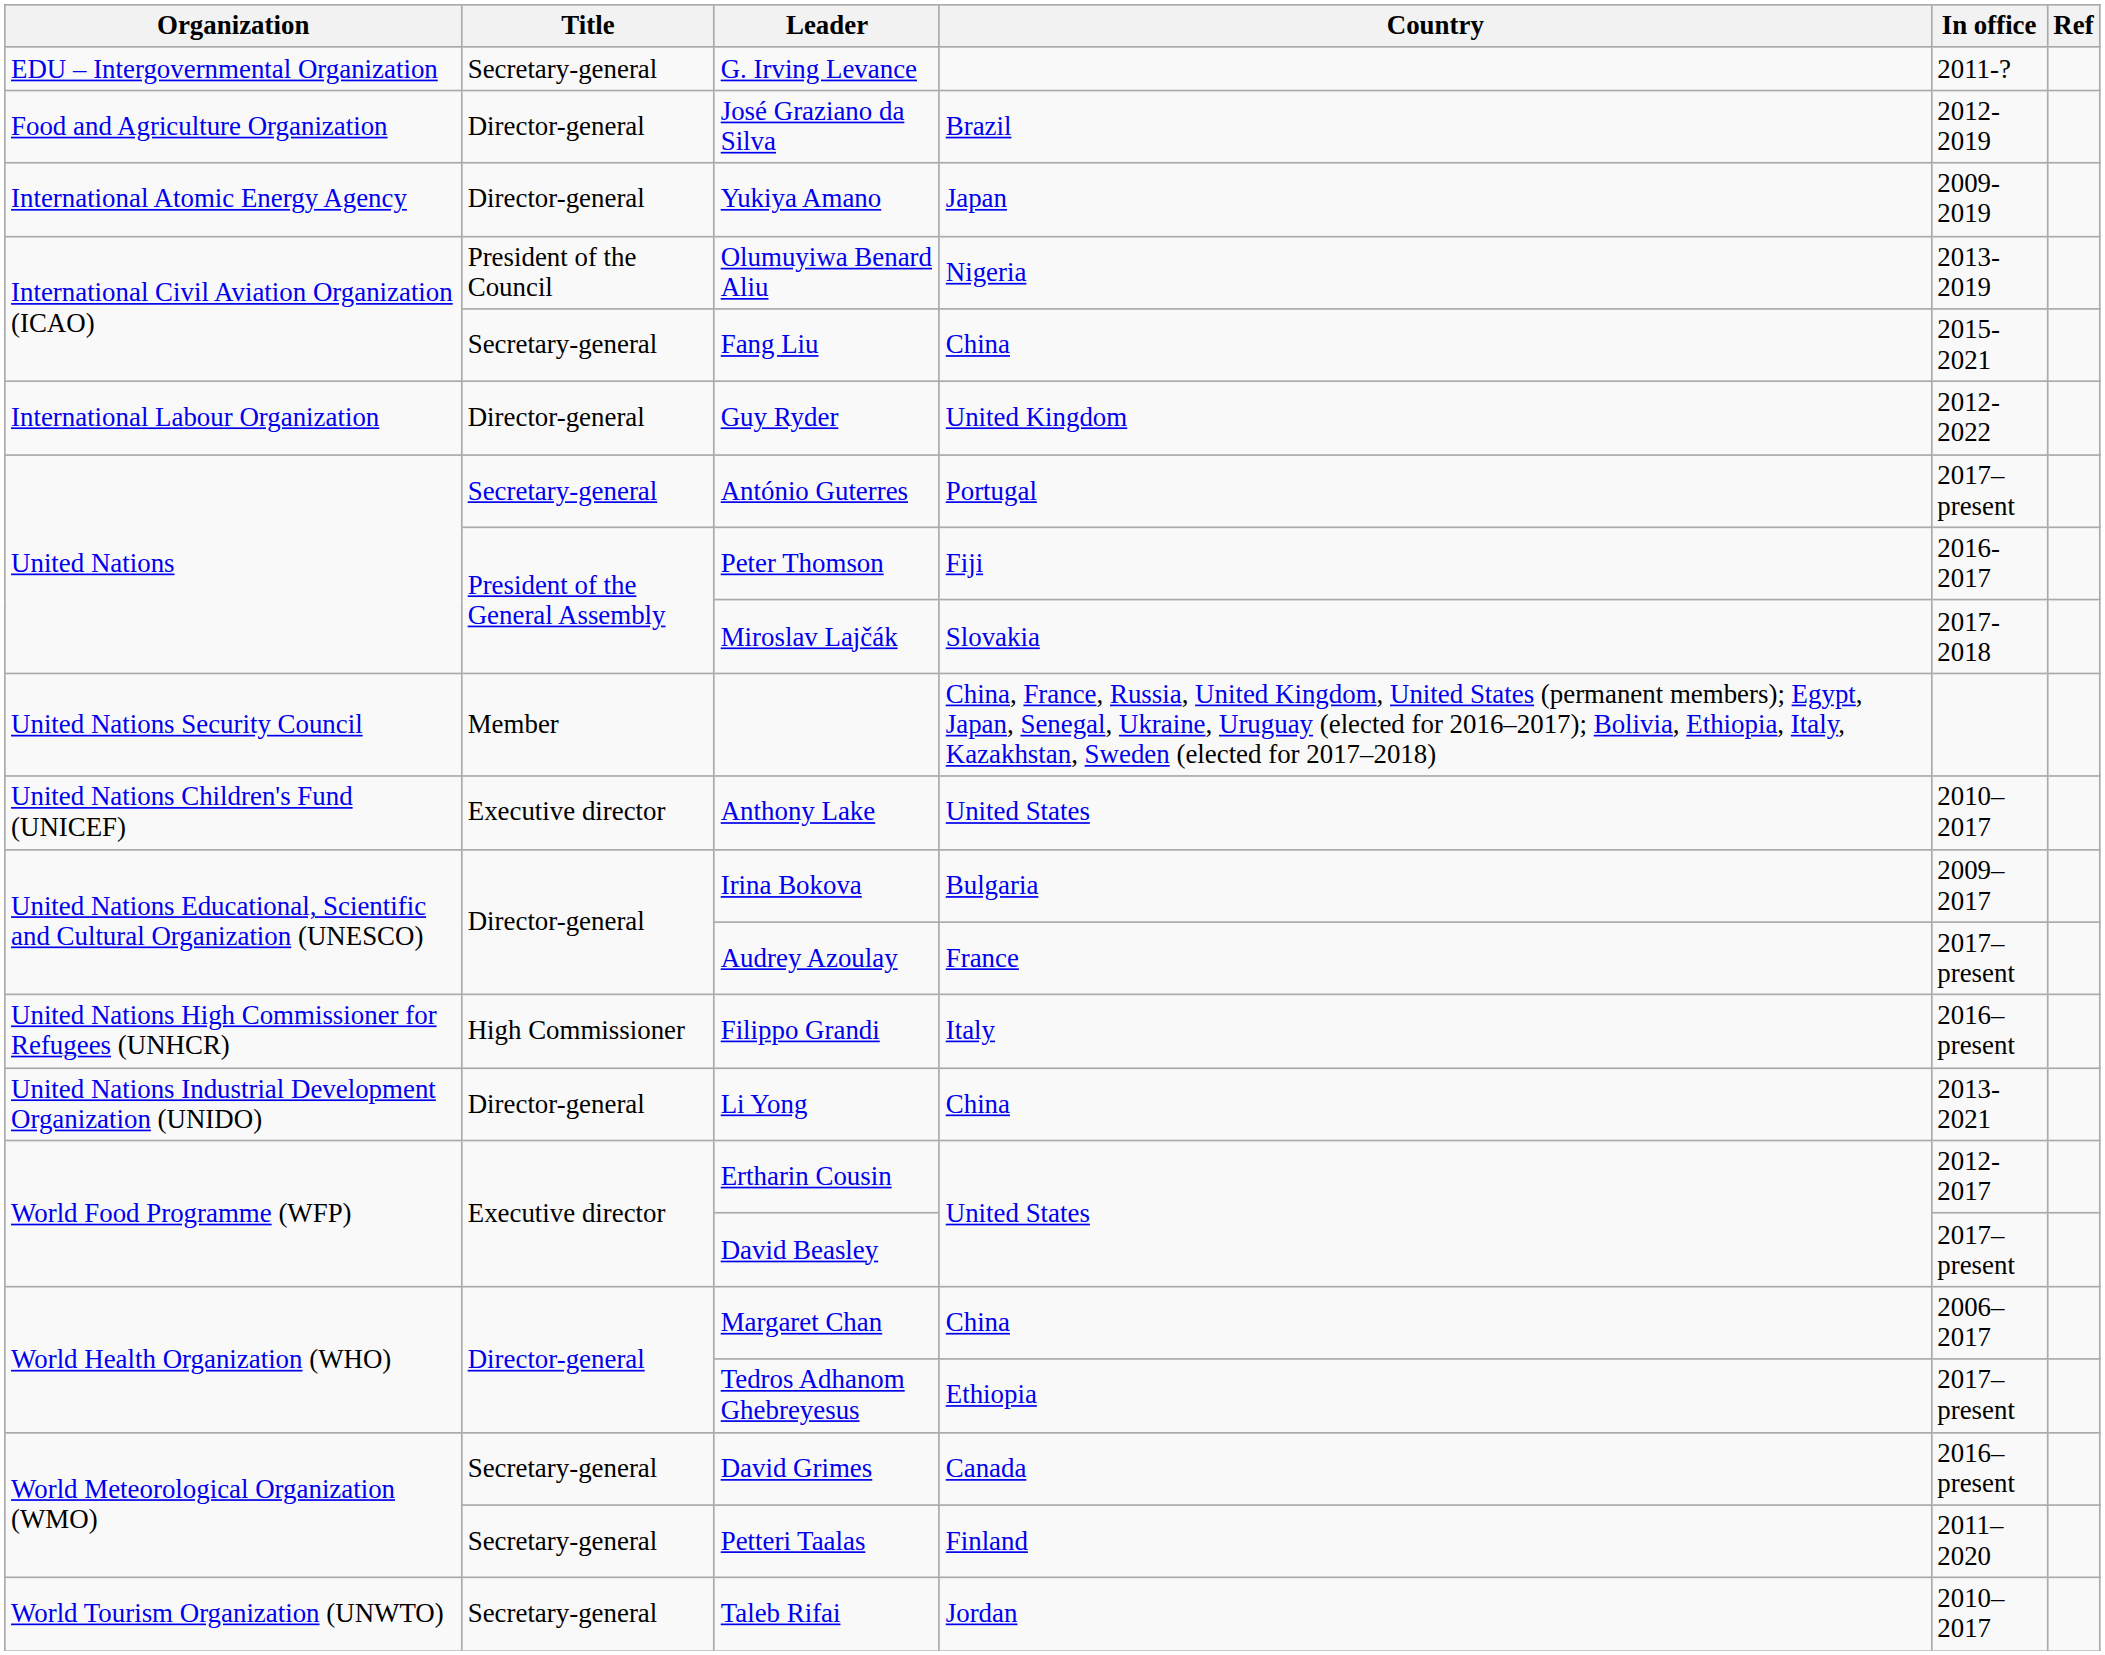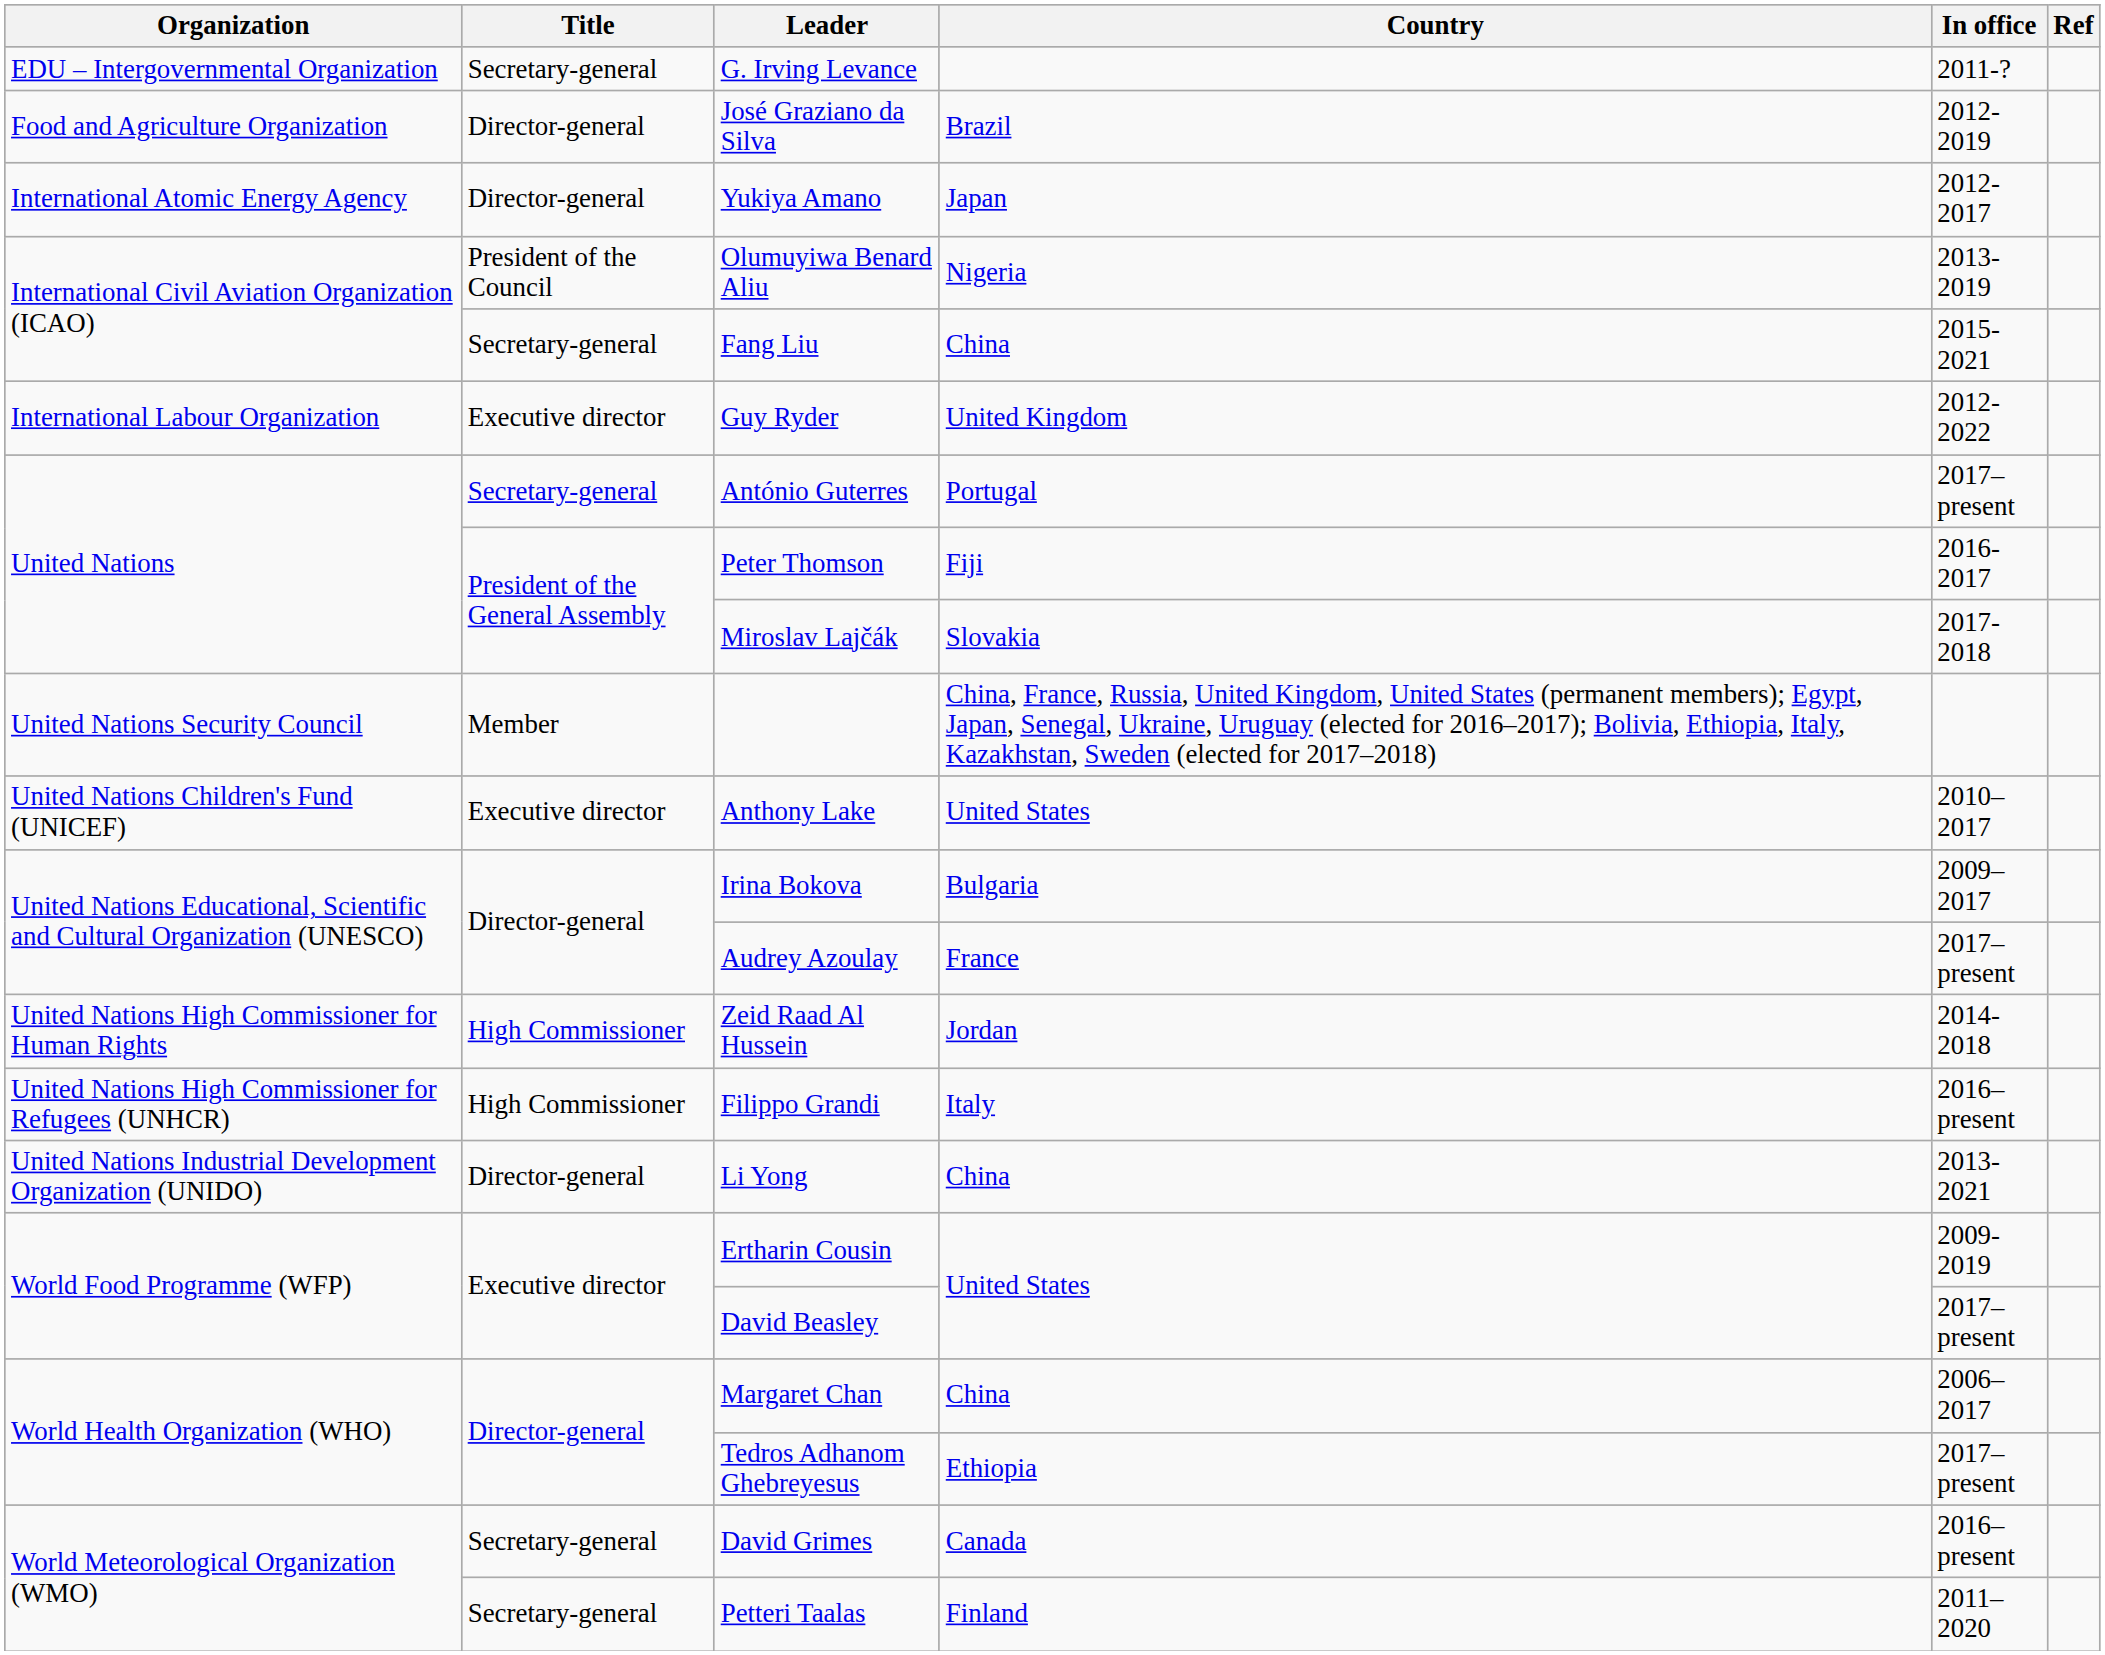 <table class="wikitable unsortable">
 <tr>
 <th>Organization</th>
 <th>Title</th>
 <th>Leader</th>
 <th>Country</th>
 <th>In office</th>
 <th>Ref</th>
 </tr>
 <tr>
 <td><a href='#'>EDU – Intergovernmental Organization</a></td>
 <td>Secretary-general</td>
 <td><a href='#'>G. Irving Levance</a></td>
 <td></td>
 <td>2011-?</td>
 <td></td>
 </tr>
 <tr>
 <td><a href='#'>Food and Agriculture Organization</a></td>
 <td>Director-general</td>
 <td><a href='#'>José Graziano da Silva</a></td>
 <td><a href='#'>Brazil</a></td>
 <td>2012-2019</td>
 <td></td>
 </tr>
 <tr>
 <td><a href='#'>International Atomic Energy Agency</a></td>
 <td>Director-general</td>
 <td><a href='#'>Yukiya Amano</a></td>
 <td><a href='#'>Japan</a></td>
-<td>2009-2019</td>
+<td>2012-2017</td>
 <td></td>
 </tr>
 <tr>
 <td rowspan="2"><a href='#'>International Civil Aviation Organization</a> (ICAO)</td>
 <td>President of the Council</td>
 <td><a href='#'>Olumuyiwa Benard Aliu</a></td>
 <td><a href='#'>Nigeria</a></td>
 <td>2013-2019</td>
 <td></td>
 </tr>
 <tr>
 <td>Secretary-general</td>
 <td><a href='#'>Fang Liu</a></td>
 <td><a href='#'>China</a></td>
 <td>2015-2021</td>
 <td></td>
 </tr>
 <tr>
 <td><a href='#'>International Labour Organization</a></td>
-<td>Director-general</td>
+<td>Executive director</td>
 <td><a href='#'>Guy Ryder</a></td>
 <td><a href='#'>United Kingdom</a></td>
 <td>2012-2022</td>
 <td></td>
 </tr>
 <tr>
 <td rowspan="3"><a href='#'>United Nations</a></td>
 <td><a href='#'>Secretary-general</a></td>
 <td><a href='#'>António Guterres</a></td>
 <td><a href='#'>Portugal</a></td>
 <td>2017–present</td>
 <td></td>
 </tr>
 <tr>
 <td rowspan="2"><a href='#'>President of the General Assembly</a></td>
 <td><a href='#'>Peter Thomson</a></td>
 <td><a href='#'>Fiji</a></td>
 <td>2016-2017</td>
 <td></td>
 </tr>
 <tr>
 <td><a href='#'>Miroslav Lajčák</a></td>
 <td><a href='#'>Slovakia</a></td>
 <td>2017-2018</td>
 <td></td>
 </tr>
 <tr>
 <td><a href='#'>United Nations Security Council</a></td>
 <td>Member</td>
 <td></td>
 <td><a href='#'>China</a>, <a href='#'>France</a>, <a href='#'>Russia</a>, <a href='#'>United Kingdom</a>, <a href='#'>United States</a> (permanent members); <a href='#'>Egypt</a>, <a href='#'>Japan</a>, <a href='#'>Senegal</a>, <a href='#'>Ukraine</a>, <a href='#'>Uruguay</a> (elected for 2016–2017); <a href='#'>Bolivia</a>, <a href='#'>Ethiopia</a>, <a href='#'>Italy</a>, <a href='#'>Kazakhstan</a>, <a href='#'>Sweden</a> (elected for 2017–2018)</td>
 <td></td>
 <td></td>
 </tr>
 <tr>
 <td><a href='#'>United Nations Children's Fund</a> (UNICEF)</td>
 <td>Executive director</td>
 <td><a href='#'>Anthony Lake</a></td>
 <td><a href='#'>United States</a></td>
 <td>2010–2017</td>
 <td></td>
 </tr>
 <tr>
 <td rowspan="2"><a href='#'>United Nations Educational, Scientific and Cultural Organization</a> (UNESCO)</td>
 <td rowspan="2">Director-general</td>
 <td><a href='#'>Irina Bokova</a></td>
 <td><a href='#'>Bulgaria</a></td>
 <td>2009–2017</td>
 <td></td>
 </tr>
 <tr>
 <td><a href='#'>Audrey Azoulay</a></td>
 <td><a href='#'>France</a></td>
 <td>2017–present</td>
 <td></td>
 </tr>
 <tr>
+<td><a href='#'>United Nations High Commissioner for Human Rights</a></td>
+<td><a href='#'>High Commissioner</a></td>
+<td><a href='#'>Zeid Raad Al Hussein</a></td>
+<td><a href='#'>Jordan</a></td>
+<td>2014-2018</td>
+<td></td>
+</tr>
+<tr>
 <td><a href='#'>United Nations High Commissioner for Refugees</a> (UNHCR)</td>
 <td>High Commissioner</td>
 <td><a href='#'>Filippo Grandi</a></td>
 <td><a href='#'>Italy</a></td>
 <td>2016–present</td>
 <td></td>
 </tr>
 <tr>
 <td><a href='#'>United Nations Industrial Development Organization</a> (UNIDO)</td>
 <td>Director-general</td>
 <td><a href='#'>Li Yong</a></td>
 <td><a href='#'>China</a></td>
 <td>2013-2021</td>
 <td></td>
 </tr>
 <tr>
 <td rowspan="2"><a href='#'>World Food Programme</a> (WFP)</td>
 <td rowspan="2">Executive director</td>
 <td><a href='#'>Ertharin Cousin</a></td>
 <td rowspan="2"><a href='#'>United States</a></td>
-<td>2012-2017</td>
+<td>2009-2019</td>
 <td></td>
 </tr>
 <tr>
 <td><a href='#'>David Beasley</a></td>
 <td>2017–present</td>
 <td></td>
 </tr>
 <tr>
 <td rowspan="2"><a href='#'>World Health Organization</a> (WHO)</td>
 <td rowspan="2"><a href='#'>Director-general</a></td>
 <td><a href='#'>Margaret Chan</a></td>
 <td><a href='#'>China</a></td>
 <td>2006–2017</td>
 <td></td>
 </tr>
 <tr>
 <td><a href='#'>Tedros Adhanom Ghebreyesus</a></td>
 <td><a href='#'>Ethiopia</a></td>
 <td>2017–present</td>
 <td></td>
 </tr>
 <tr>
 <td rowspan="2"><a href='#'>World Meteorological Organization</a> (WMO)</td>
 <td>Secretary-general</td>
 <td><a href='#'>David Grimes</a></td>
 <td><a href='#'>Canada</a></td>
 <td>2016–present</td>
 <td></td>
 </tr>
 <tr>
 <td>Secretary-general</td>
 <td><a href='#'>Petteri Taalas</a></td>
 <td><a href='#'>Finland</a></td>
 <td>2011–2020</td>
 <td></td>
 </tr>
-<tr>
-<td><a href='#'>World Tourism Organization</a> (UNWTO)</td>
-<td>Secretary-general</td>
-<td><a href='#'>Taleb Rifai</a></td>
-<td><a href='#'>Jordan</a></td>
-<td>2010–2017</td>
-<td></td>
-</tr>
 </table>
